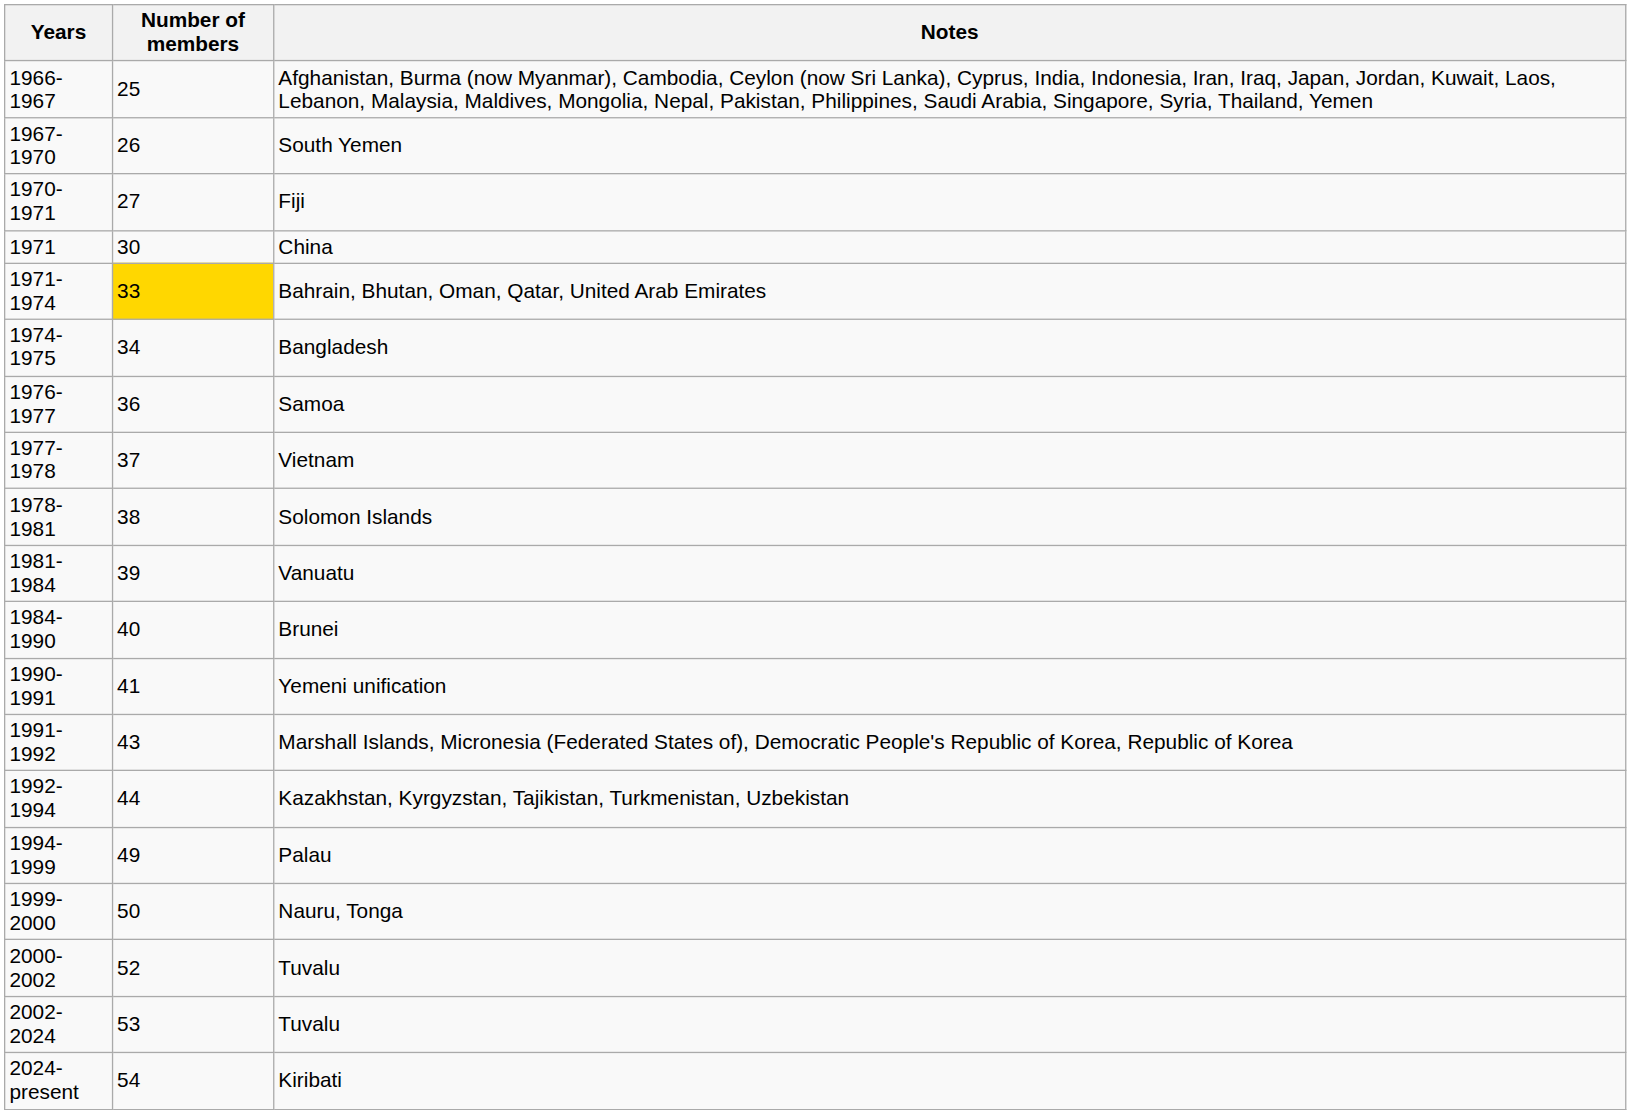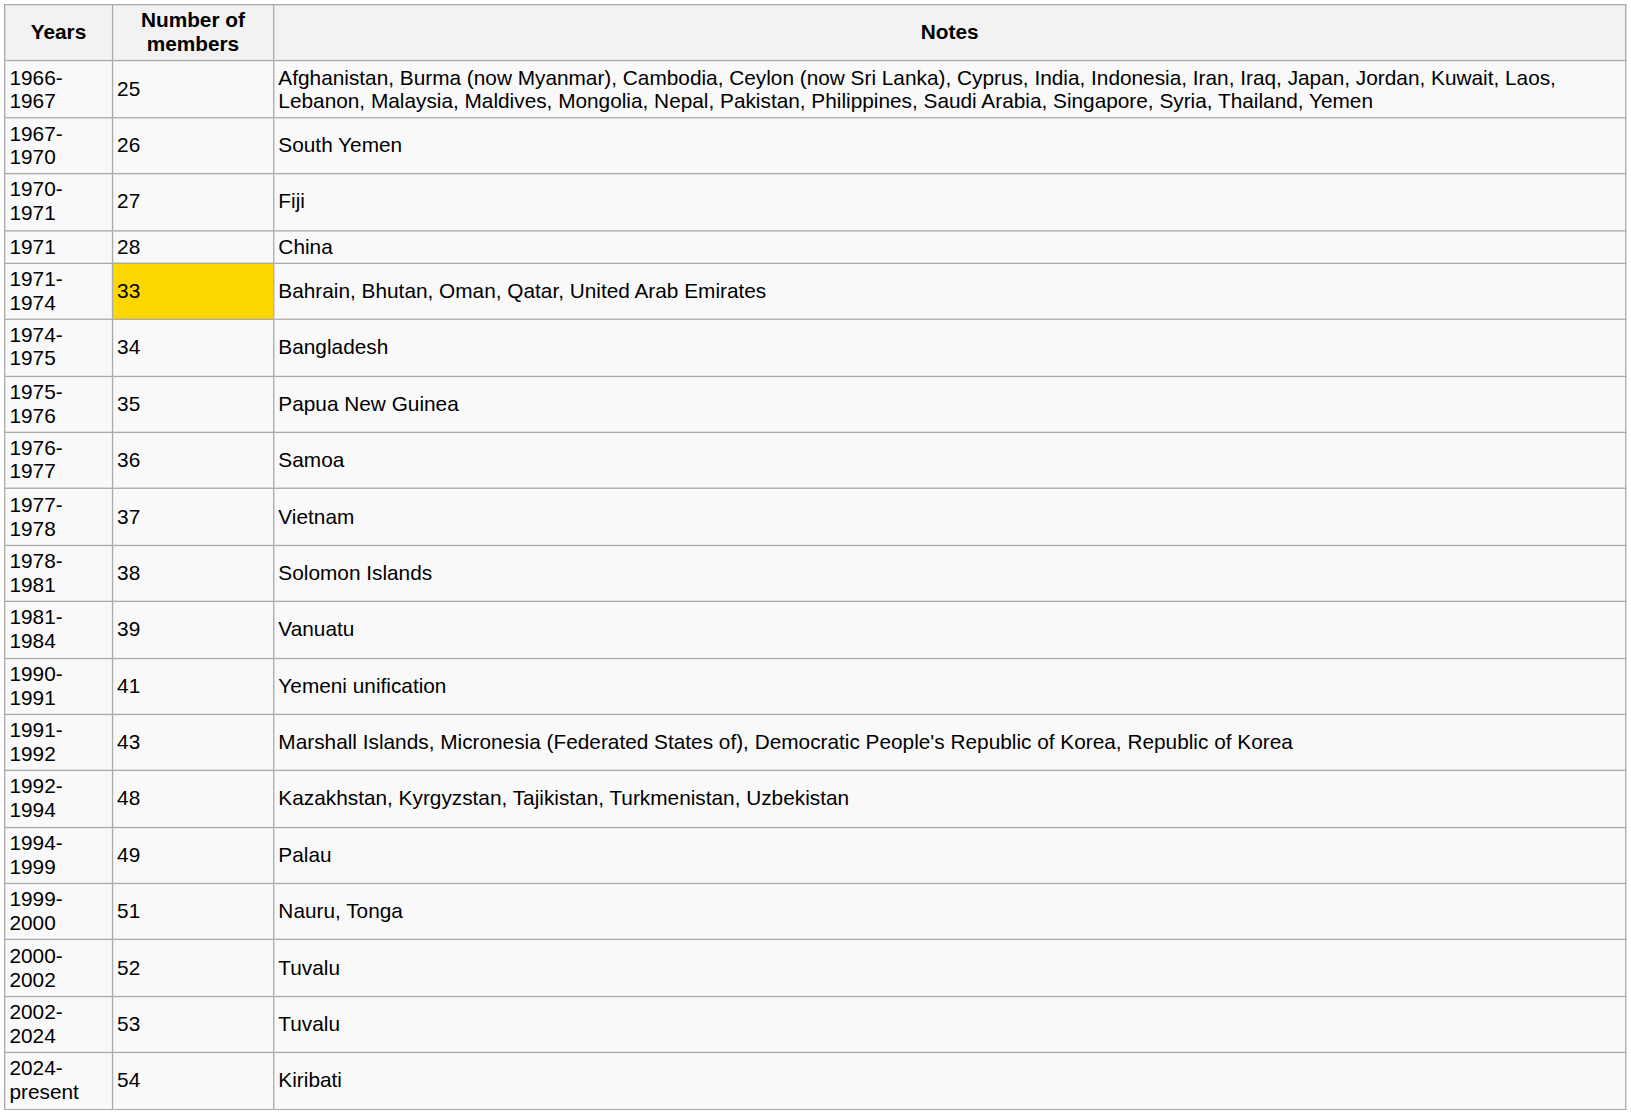 <table class="wikitable">
 <tr>
 <th>Years</th>
 <th>Number of members</th>
 <th>Notes</th>
 </tr>
 <tr>
 <td>1966-1967</td>
 <td>25</td>
 <td>Afghanistan, Burma (now Myanmar), Cambodia, Ceylon (now Sri Lanka), Cyprus, India, Indonesia, Iran, Iraq, Japan, Jordan, Kuwait, Laos, Lebanon, Malaysia, Maldives, Mongolia, Nepal, Pakistan, Philippines, Saudi Arabia, Singapore, Syria, Thailand, Yemen</td>
 </tr>
 <tr>
 <td>1967-1970</td>
 <td>26</td>
 <td>South Yemen</td>
 </tr>
 <tr>
 <td>1970-1971</td>
 <td>27</td>
 <td>Fiji</td>
 </tr>
 <tr>
 <td>1971</td>
-<td>30</td>
+<td>28</td>
 <td>China</td>
 </tr>
 <tr>
 <td>1971-1974</td>
 <td style="background: gold;">33</td>
 <td>Bahrain, Bhutan, Oman, Qatar, United Arab Emirates</td>
 </tr>
 <tr>
 <td>1974-1975</td>
 <td>34</td>
 <td>Bangladesh</td>
+</tr>
+<tr>
+<td>1975-1976</td>
+<td>35</td>
+<td>Papua New Guinea</td>
 </tr>
 <tr>
 <td>1976-1977</td>
 <td>36</td>
 <td>Samoa</td>
 </tr>
 <tr>
 <td>1977-1978</td>
 <td>37</td>
 <td>Vietnam</td>
 </tr>
 <tr>
 <td>1978-1981</td>
 <td>38</td>
 <td>Solomon Islands</td>
 </tr>
 <tr>
 <td>1981-1984</td>
 <td>39</td>
 <td>Vanuatu</td>
 </tr>
 <tr>
-<td>1984-1990</td>
-<td>40</td>
-<td>Brunei</td>
-</tr>
-<tr>
 <td>1990-1991</td>
 <td>41</td>
 <td>Yemeni unification</td>
 </tr>
 <tr>
 <td>1991-1992</td>
 <td>43</td>
 <td>Marshall Islands, Micronesia (Federated States of), Democratic People's Republic of Korea, Republic of Korea</td>
 </tr>
 <tr>
 <td>1992-1994</td>
-<td>44</td>
+<td>48</td>
 <td>Kazakhstan, Kyrgyzstan, Tajikistan, Turkmenistan, Uzbekistan</td>
 </tr>
 <tr>
 <td>1994-1999</td>
 <td>49</td>
 <td>Palau</td>
 </tr>
 <tr>
 <td>1999-2000</td>
-<td>50</td>
+<td>51</td>
 <td>Nauru, Tonga</td>
 </tr>
 <tr>
 <td>2000-2002</td>
 <td>52</td>
 <td>Tuvalu</td>
 </tr>
 <tr>
 <td>2002-2024</td>
 <td>53</td>
 <td>Tuvalu</td>
 </tr>
 <tr>
 <td>2024-present</td>
 <td>54</td>
 <td>Kiribati</td>
 </tr>
 </table>
